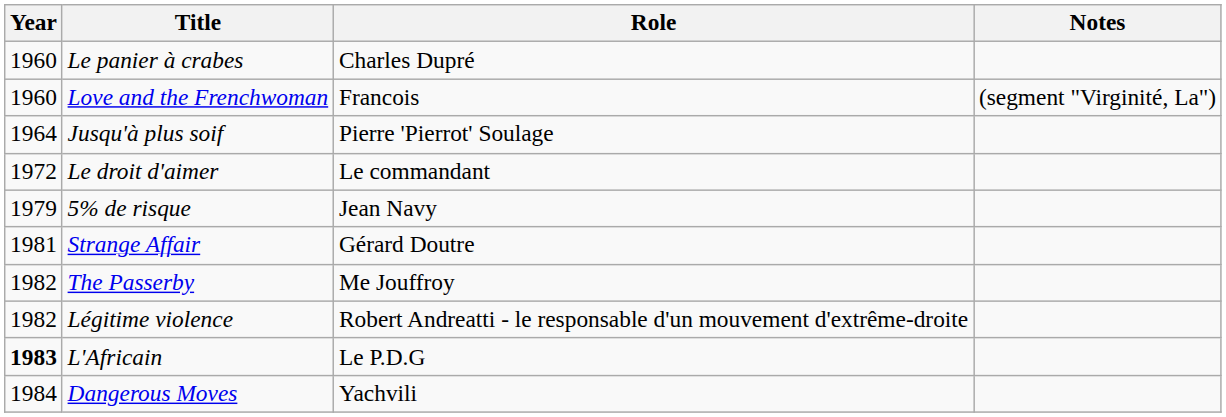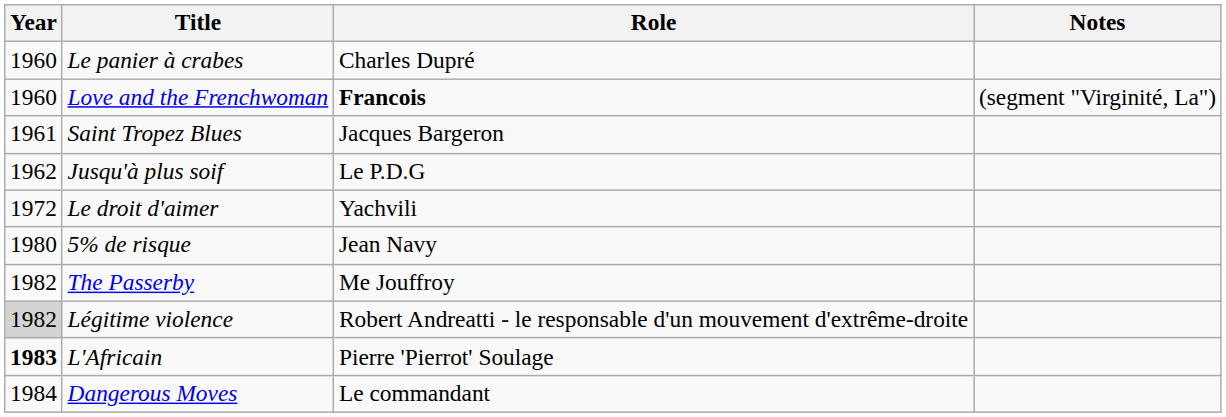 <table class="wikitable">
 <tr>
 <th>Year</th>
 <th>Title</th>
 <th>Role</th>
 <th>Notes</th>
 </tr>
 <tr>
 <td>1960</td>
 <td><em>Le panier à crabes</em></td>
 <td>Charles Dupré</td>
 <td></td>
 </tr>
 <tr>
 <td>1960</td>
 <td><em><a href='#'>Love and the Frenchwoman</a></em></td>
-<td>Francois</td>
+<td><strong>Francois</strong></td>
 <td>(segment "Virginité, La")</td>
 </tr>
 <tr>
-<td>1964</td>
+<td>1961</td>
+<td><em>Saint Tropez Blues</em></td>
+<td>Jacques Bargeron</td>
+<td></td>
+</tr>
+<tr>
+<td>1962</td>
 <td><em>Jusqu'à plus soif</em></td>
-<td>Pierre 'Pierrot' Soulage</td>
+<td>Le P.D.G</td>
 <td></td>
 </tr>
 <tr>
 <td>1972</td>
 <td><em>Le droit d'aimer</em></td>
-<td>Le commandant</td>
+<td>Yachvili</td>
 <td></td>
 </tr>
 <tr>
-<td>1979</td>
+<td>1980</td>
 <td><em>5% de risque</em></td>
 <td>Jean Navy</td>
-<td></td>
-</tr>
-<tr>
-<td>1981</td>
-<td><em><a href='#'>Strange Affair</a></em></td>
-<td>Gérard Doutre</td>
 <td></td>
 </tr>
 <tr>
 <td>1982</td>
 <td><em><a href='#'>The Passerby</a></em></td>
 <td>Me Jouffroy</td>
 <td></td>
 </tr>
 <tr>
-<td>1982</td>
+<td style="background: lightgrey;">1982</td>
 <td><em>Légitime violence</em></td>
 <td>Robert Andreatti - le responsable d'un mouvement d'extrême-droite</td>
 <td></td>
 </tr>
 <tr>
 <td><strong>1983</strong></td>
 <td><em>L'Africain</em></td>
-<td>Le P.D.G</td>
+<td>Pierre 'Pierrot' Soulage</td>
 <td></td>
 </tr>
 <tr>
 <td>1984</td>
 <td><em><a href='#'>Dangerous Moves</a></em></td>
-<td>Yachvili</td>
+<td>Le commandant</td>
 <td></td>
 </tr>
 </table>
